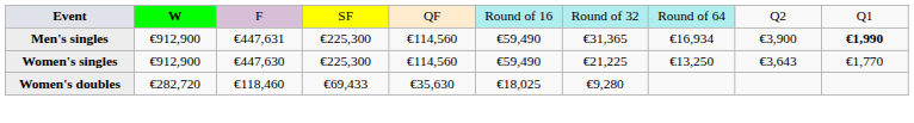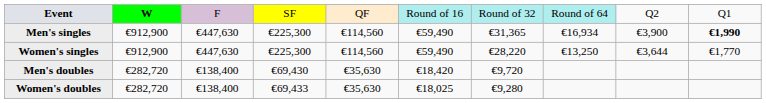 <table class=wikitable style=font-size:90%;text-align:center>
 <tr>
 <td width=130 bgcolor=dfe2e9><strong>Event</strong></td>
 <td width=80 bgcolor=lime><strong>W</strong></td>
 <td width=85 bgcolor=thistle>F</td>
 <td width=85 bgcolor=ffff00>SF</td>
 <td width=85 bgcolor=ffebcd>QF</td>
 <td width=85 bgcolor=afeeee>Round of 16</td>
 <td width=85 bgcolor=afeeee>Round of 32</td>
 <td width=85 bgcolor=afeeee>Round of 64</td>
 <td width=85>Q2</td>
 <td width=85>Q1</td>
 </tr>
 <tr>
 <th style=background:#ededed>Men's singles</th>
 <td>€912,900</td>
-<td>€447,631</td>
+<td>€447,630</td>
 <td>€225,300</td>
 <td>€114,560</td>
 <td>€59,490</td>
 <td>€31,365</td>
 <td>€16,934</td>
 <td>€3,900</td>
 <td><strong>€1,990</strong></td>
 </tr>
 <tr>
 <th style=background:#ededed>Women's singles</th>
 <td>€912,900</td>
 <td>€447,630</td>
 <td>€225,300</td>
 <td>€114,560</td>
 <td>€59,490</td>
-<td>€21,225</td>
+<td>€28,220</td>
 <td>€13,250</td>
-<td>€3,643</td>
+<td>€3,644</td>
 <td>€1,770</td>
+</tr>
+<tr>
+<th style=background:#ededed>Men's doubles</th>
+<td>€282,720</td>
+<td>€138,400</td>
+<td>€69,430</td>
+<td>€35,630</td>
+<td>€18,420</td>
+<td>€9,720</td>
+<td></td>
+<td></td>
+<td></td>
 </tr>
 <tr>
 <th style=background:#ededed>Women's doubles</th>
 <td>€282,720</td>
-<td>€118,460</td>
+<td>€138,400</td>
 <td>€69,433</td>
 <td>€35,630</td>
 <td>€18,025</td>
 <td>€9,280</td>
 <td></td>
 <td></td>
 <td></td>
 </tr>
 </table>
